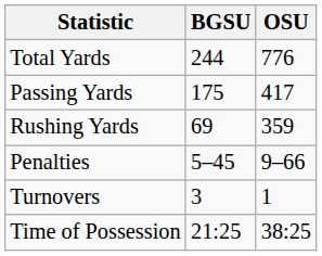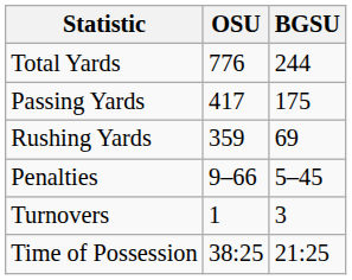 <table class="wikitable">
 <tr>
 <th>Statistic</th>
+<th>OSU</th>
 <th>BGSU</th>
-<th>OSU</th>
 </tr>
 <tr>
 <td>Total Yards</td>
+<td>776</td>
 <td>244</td>
-<td>776</td>
 </tr>
 <tr>
 <td>Passing Yards</td>
+<td>417</td>
 <td>175</td>
-<td>417</td>
 </tr>
 <tr>
 <td>Rushing Yards</td>
+<td>359</td>
 <td>69</td>
-<td>359</td>
 </tr>
 <tr>
 <td>Penalties</td>
+<td>9–66</td>
 <td>5–45</td>
-<td>9–66</td>
 </tr>
 <tr>
 <td>Turnovers</td>
+<td>1</td>
 <td>3</td>
-<td>1</td>
 </tr>
 <tr>
 <td>Time of Possession</td>
+<td>38:25</td>
 <td>21:25</td>
-<td>38:25</td>
 </tr>
 </table>
